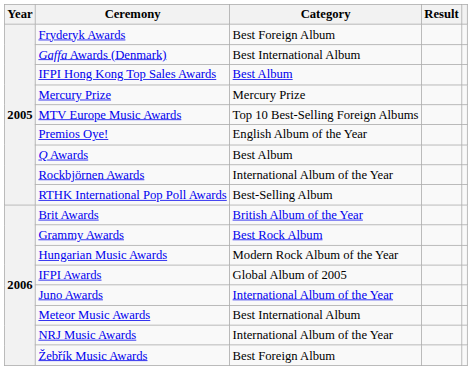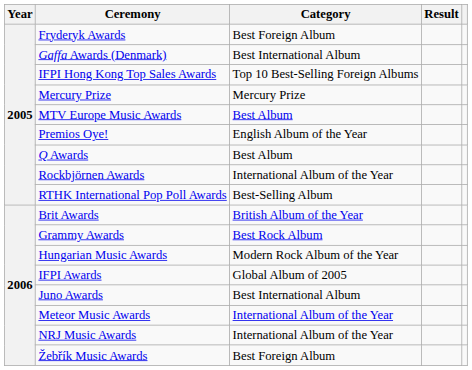 <table class="wikitable sortable plainrowheaders">
 <tr>
 <th scope="col">Year</th>
 <th scope="col">Ceremony</th>
 <th scope="col">Category</th>
 <th scope="col">Result</th>
 <th scope="col" class="unsortable"></th>
 </tr>
 <tr>
 <th rowspan="9" scope="row" style="text-align:center;">2005</th>
 <td scope="row"><a href='#'>Fryderyk Awards</a></td>
 <td>Best Foreign Album</td>
 <td></td>
 <td style="text-align:center;"></td>
 </tr>
 <tr>
 <td><a href='#'><em>Gaffa</em> Awards (Denmark)</a></td>
 <td>Best International Album</td>
 <td></td>
 <td style="text-align:center;"></td>
 </tr>
 <tr>
 <td><a href='#'>IFPI Hong Kong Top Sales Awards</a></td>
-<td><a href='#'>Best Album</a></td>
+<td>Top 10 Best-Selling Foreign Albums</td>
 <td></td>
 <td style="text-align:center;"></td>
 </tr>
 <tr>
 <td><a href='#'>Mercury Prize</a></td>
 <td>Mercury Prize</td>
 <td></td>
 <td style="text-align:center;"></td>
 </tr>
 <tr>
 <td><a href='#'>MTV Europe Music Awards</a></td>
-<td>Top 10 Best-Selling Foreign Albums</td>
+<td><a href='#'>Best Album</a></td>
 <td></td>
 <td style="text-align:center;"></td>
 </tr>
 <tr>
 <td><a href='#'>Premios Oye!</a></td>
 <td>English Album of the Year</td>
 <td></td>
 <td style="text-align:center;"></td>
 </tr>
 <tr>
 <td><a href='#'><em>Q</em> Awards</a></td>
 <td>Best Album</td>
 <td></td>
 <td style="text-align:center;"></td>
 </tr>
 <tr>
 <td><a href='#'>Rockbjörnen Awards</a></td>
 <td>International Album of the Year</td>
 <td></td>
 <td style="text-align:center;"></td>
 </tr>
 <tr>
 <td><a href='#'>RTHK International Pop Poll Awards</a></td>
 <td>Best-Selling Album</td>
 <td></td>
 <td style="text-align:center;"></td>
 </tr>
 <tr>
 <th rowspan="8" scope="row" style="text-align:center;">2006</th>
 <td><a href='#'>Brit Awards</a></td>
 <td><a href='#'>British Album of the Year</a></td>
 <td></td>
 <td style="text-align:center;"></td>
 </tr>
 <tr>
 <td><a href='#'>Grammy Awards</a></td>
 <td><a href='#'>Best Rock Album</a></td>
 <td></td>
 <td style="text-align:center;"></td>
 </tr>
 <tr>
 <td><a href='#'>Hungarian Music Awards</a></td>
 <td>Modern Rock Album of the Year</td>
 <td></td>
 <td style="text-align:center;"></td>
 </tr>
 <tr>
 <td><a href='#'>IFPI Awards</a></td>
 <td>Global Album of 2005</td>
 <td></td>
 <td style="text-align:center;"></td>
 </tr>
 <tr>
 <td><a href='#'>Juno Awards</a></td>
-<td><a href='#'>International Album of the Year</a></td>
+<td>Best International Album</td>
 <td></td>
 <td style="text-align:center;"></td>
 </tr>
 <tr>
 <td><a href='#'>Meteor Music Awards</a></td>
-<td>Best International Album</td>
+<td><a href='#'>International Album of the Year</a></td>
 <td></td>
 <td style="text-align:center;"></td>
 </tr>
 <tr>
 <td><a href='#'>NRJ Music Awards</a></td>
 <td>International Album of the Year</td>
 <td></td>
 <td style="text-align:center;"></td>
 </tr>
 <tr>
 <td><a href='#'>Žebřík Music Awards</a></td>
 <td>Best Foreign Album</td>
 <td></td>
 <td style="text-align:center;"></td>
 </tr>
 </table>
